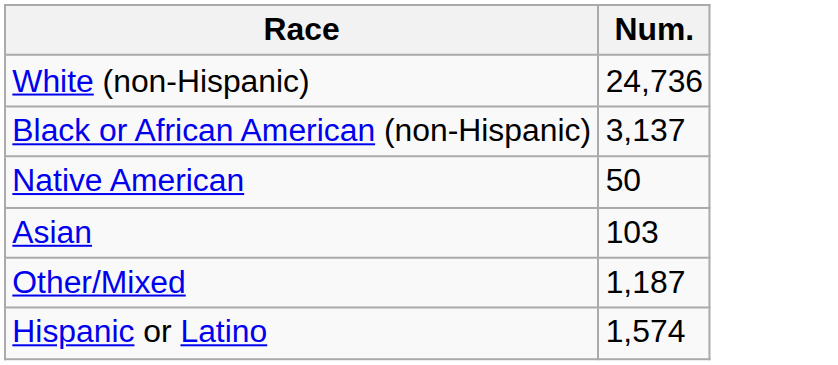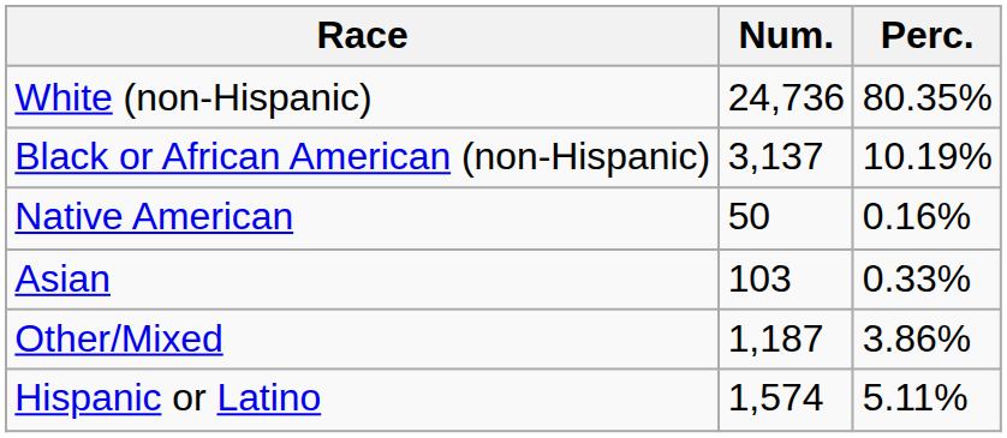 <table class="wikitable">
 <tr>
 <th>Race</th>
 <th>Num.</th>
+<th>Perc.</th>
 </tr>
 <tr>
 <td><a href='#'>White</a> (non-Hispanic)</td>
 <td>24,736</td>
+<td>80.35%</td>
 </tr>
 <tr>
 <td><a href='#'>Black or African American</a> (non-Hispanic)</td>
 <td>3,137</td>
+<td>10.19%</td>
 </tr>
 <tr>
 <td><a href='#'>Native American</a></td>
 <td>50</td>
+<td>0.16%</td>
 </tr>
 <tr>
 <td><a href='#'>Asian</a></td>
 <td>103</td>
+<td>0.33%</td>
 </tr>
 <tr>
 <td><a href='#'>Other/Mixed</a></td>
 <td>1,187</td>
+<td>3.86%</td>
 </tr>
 <tr>
 <td><a href='#'>Hispanic</a> or <a href='#'>Latino</a></td>
 <td>1,574</td>
+<td>5.11%</td>
 </tr>
 </table>
